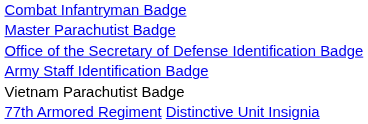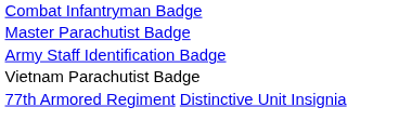 <table>
 <tr>
 <td></td>
 <td><a href='#'>Combat Infantryman Badge</a></td>
 </tr>
 <tr>
 <td></td>
 <td><a href='#'>Master Parachutist Badge</a></td>
-</tr>
-<tr>
-<td></td>
-<td><a href='#'>Office of the Secretary of Defense Identification Badge</a></td>
 </tr>
 <tr>
 <td></td>
 <td><a href='#'>Army Staff Identification Badge</a></td>
 </tr>
 <tr>
 <td></td>
 <td>Vietnam Parachutist Badge</td>
 </tr>
 <tr>
 <td></td>
 <td><a href='#'>77th Armored Regiment</a> <a href='#'>Distinctive Unit Insignia</a></td>
 </tr>
 </table>
